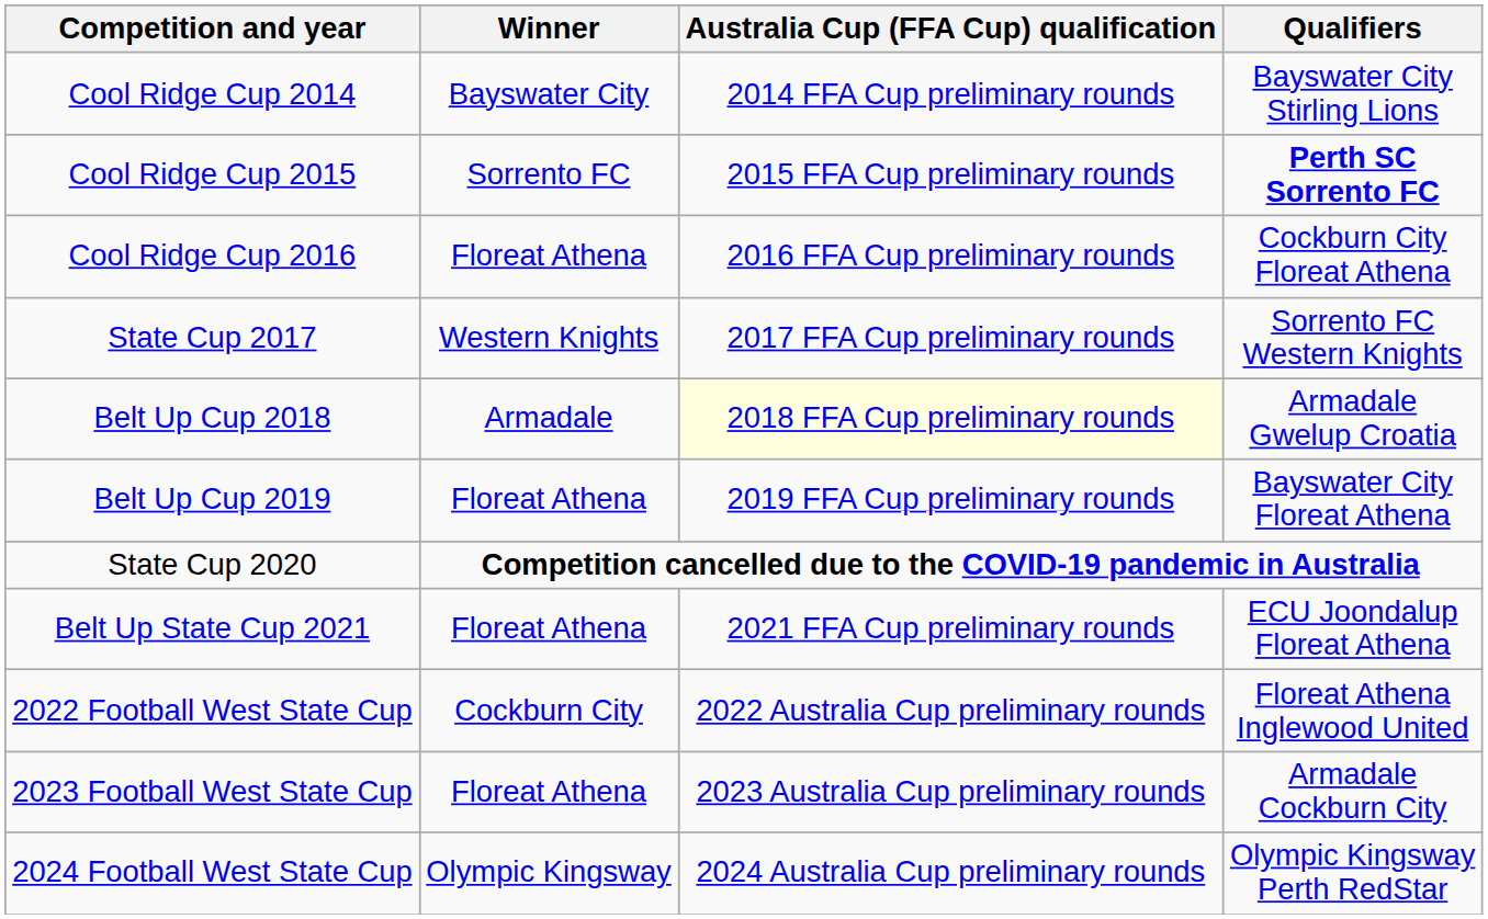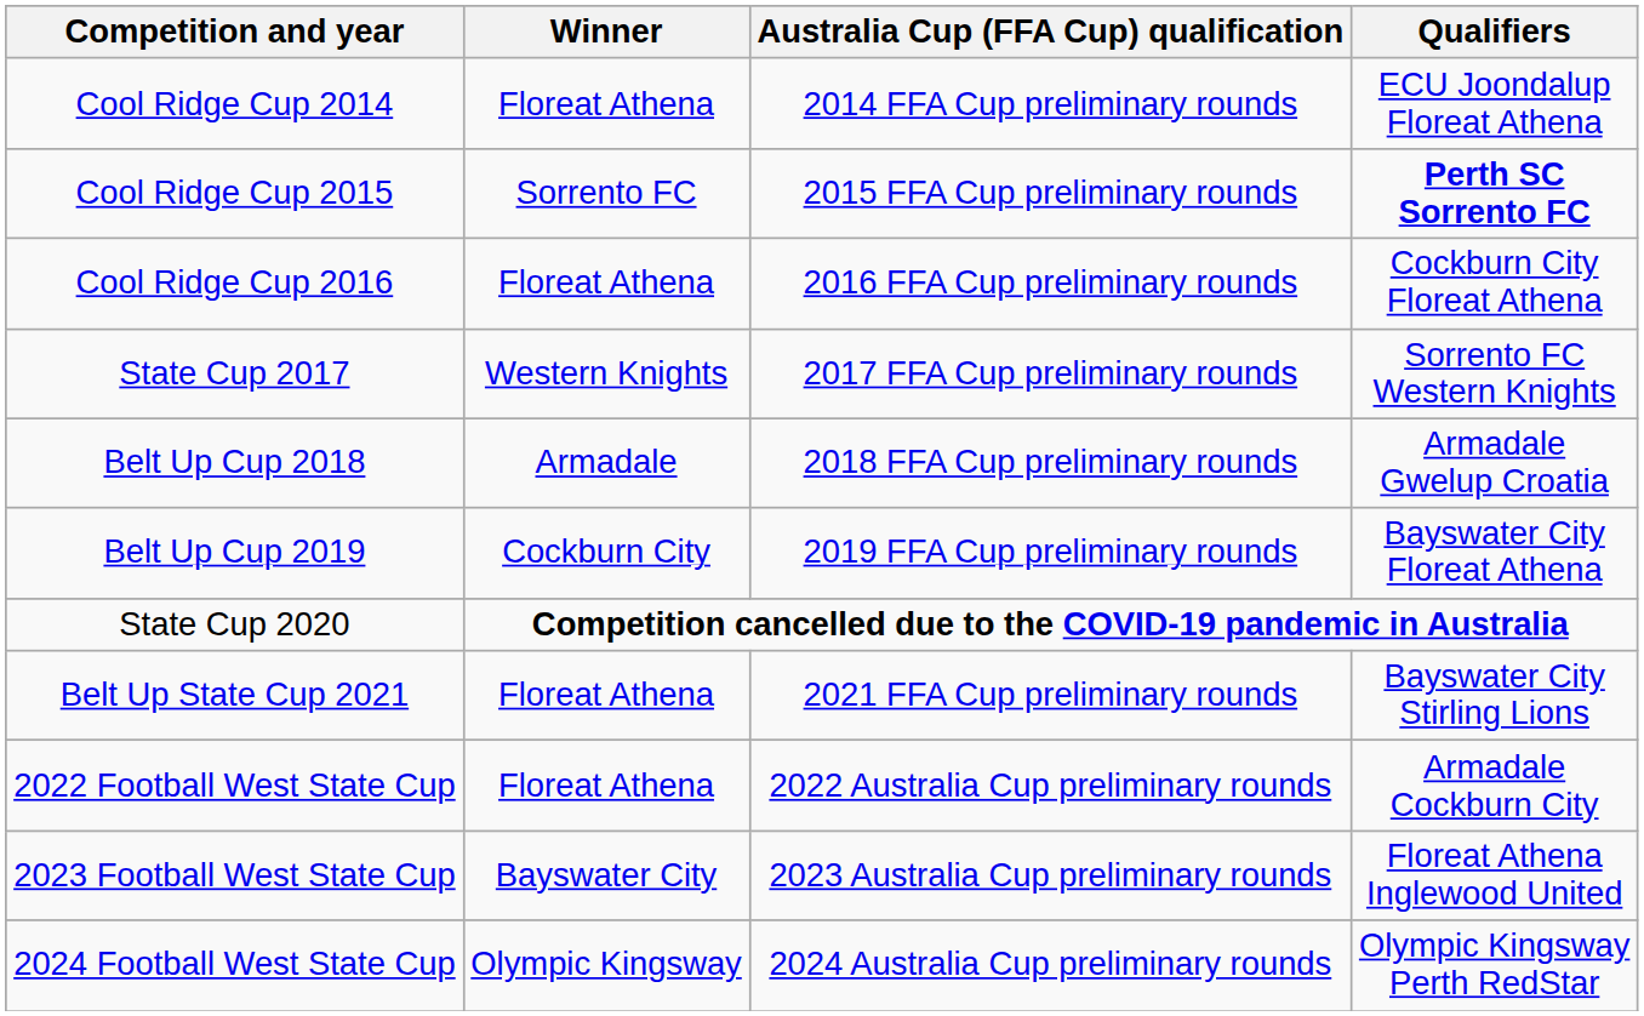 <table class="wikitable" style="text-align:center">
 <tr>
 <th>Competition and year</th>
 <th>Winner</th>
 <th>Australia Cup (FFA Cup) qualification</th>
 <th>Qualifiers</th>
 </tr>
 <tr>
 <td><a href='#'>Cool Ridge Cup 2014</a></td>
-<td><a href='#'>Bayswater City</a></td>
+<td><a href='#'>Floreat Athena</a></td>
 <td><a href='#'>2014 FFA Cup preliminary rounds</a></td>
-<td><a href='#'>Bayswater City</a><br><a href='#'>Stirling Lions</a></td>
+<td><a href='#'>ECU Joondalup</a><br><a href='#'>Floreat Athena</a></td>
 </tr>
 <tr>
 <td><a href='#'>Cool Ridge Cup 2015</a></td>
 <td><a href='#'>Sorrento FC</a></td>
 <td><a href='#'>2015 FFA Cup preliminary rounds</a></td>
 <td><strong><a href='#'>Perth SC</a><br><a href='#'>Sorrento FC</a></strong></td>
 </tr>
 <tr>
 <td><a href='#'>Cool Ridge Cup 2016</a></td>
 <td><a href='#'>Floreat Athena</a></td>
 <td><a href='#'>2016 FFA Cup preliminary rounds</a></td>
 <td><a href='#'>Cockburn City</a><br><a href='#'>Floreat Athena</a></td>
 </tr>
 <tr>
 <td><a href='#'>State Cup 2017</a></td>
 <td><a href='#'>Western Knights</a></td>
 <td><a href='#'>2017 FFA Cup preliminary rounds</a></td>
 <td><a href='#'>Sorrento FC</a> <br><a href='#'>Western Knights</a></td>
 </tr>
 <tr>
 <td><a href='#'>Belt Up Cup 2018</a></td>
 <td><a href='#'>Armadale</a></td>
-<td style="background: lightyellow;"><a href='#'>2018 FFA Cup preliminary rounds</a></td>
+<td><a href='#'>2018 FFA Cup preliminary rounds</a></td>
 <td><a href='#'>Armadale</a><br><a href='#'>Gwelup Croatia</a></td>
 </tr>
 <tr>
 <td><a href='#'>Belt Up Cup 2019</a></td>
-<td><a href='#'>Floreat Athena</a></td>
+<td><a href='#'>Cockburn City</a></td>
 <td><a href='#'>2019 FFA Cup preliminary rounds</a></td>
 <td><a href='#'>Bayswater City</a><br><a href='#'>Floreat Athena</a></td>
 </tr>
 <tr>
 <td>State Cup 2020</td>
 <td colspan=4><strong>Competition cancelled due to the <a href='#'>COVID-19 pandemic in Australia</a></strong></td>
 </tr>
 <tr>
 <td><a href='#'>Belt Up State Cup 2021</a></td>
 <td><a href='#'>Floreat Athena</a></td>
 <td><a href='#'>2021 FFA Cup preliminary rounds</a></td>
-<td><a href='#'>ECU Joondalup</a><br><a href='#'>Floreat Athena</a></td>
+<td><a href='#'>Bayswater City</a><br><a href='#'>Stirling Lions</a></td>
 </tr>
 <tr>
 <td><a href='#'>2022 Football West State Cup</a></td>
-<td><a href='#'>Cockburn City</a></td>
+<td><a href='#'>Floreat Athena</a></td>
 <td><a href='#'>2022 Australia Cup preliminary rounds</a></td>
-<td><a href='#'>Floreat Athena</a><br><a href='#'>Inglewood United</a></td>
+<td><a href='#'>Armadale</a><br><a href='#'>Cockburn City</a></td>
 </tr>
 <tr>
 <td><a href='#'>2023 Football West State Cup</a></td>
-<td><a href='#'>Floreat Athena</a></td>
+<td><a href='#'>Bayswater City</a></td>
 <td><a href='#'>2023 Australia Cup preliminary rounds</a></td>
-<td><a href='#'>Armadale</a><br><a href='#'>Cockburn City</a></td>
+<td><a href='#'>Floreat Athena</a><br><a href='#'>Inglewood United</a></td>
 </tr>
 <tr>
 <td><a href='#'>2024 Football West State Cup</a></td>
 <td><a href='#'>Olympic Kingsway</a></td>
 <td><a href='#'>2024 Australia Cup preliminary rounds</a></td>
 <td><a href='#'>Olympic Kingsway</a><br><a href='#'>Perth RedStar</a></td>
 </tr>
 </table>
